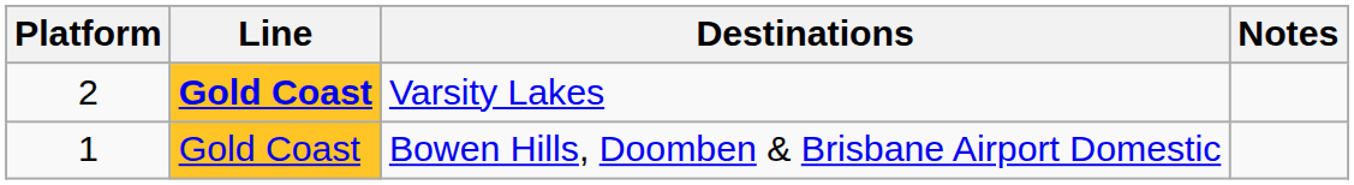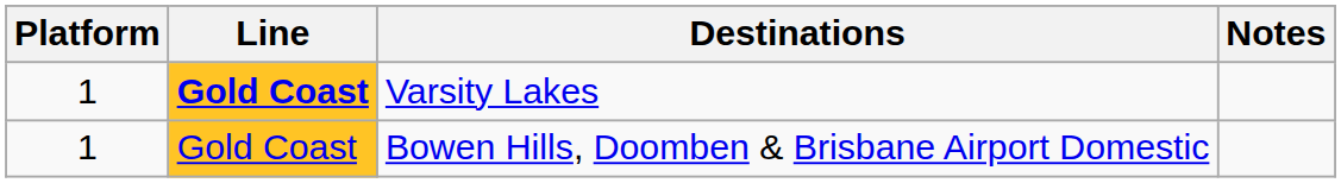 <table class="wikitable" style="float: none; margin: 0.5em; ">
 <tr>
 <th>Platform</th>
 <th>Line</th>
 <th>Destinations</th>
 <th>Notes</th>
 </tr>
 <tr>
-<td rowspan="1" style="text-align:center;">2</td>
+<td rowspan="1" style="text-align:center;">1</td>
 <td style="background:#FFC425"><strong><a href='#'><span>Gold Coast</span></a></strong></td>
 <td><a href='#'>Varsity Lakes</a></td>
 <td></td>
 </tr>
 <tr>
 <td rowspan="1" style="text-align:center;">1</td>
 <td style=background:#FFC425><a href='#'><span>Gold Coast</span></a></td>
 <td><a href='#'>Bowen Hills</a>, <a href='#'>Doomben</a> & <a href='#'>Brisbane Airport Domestic</a></td>
 <td></td>
 </tr>
 </table>
